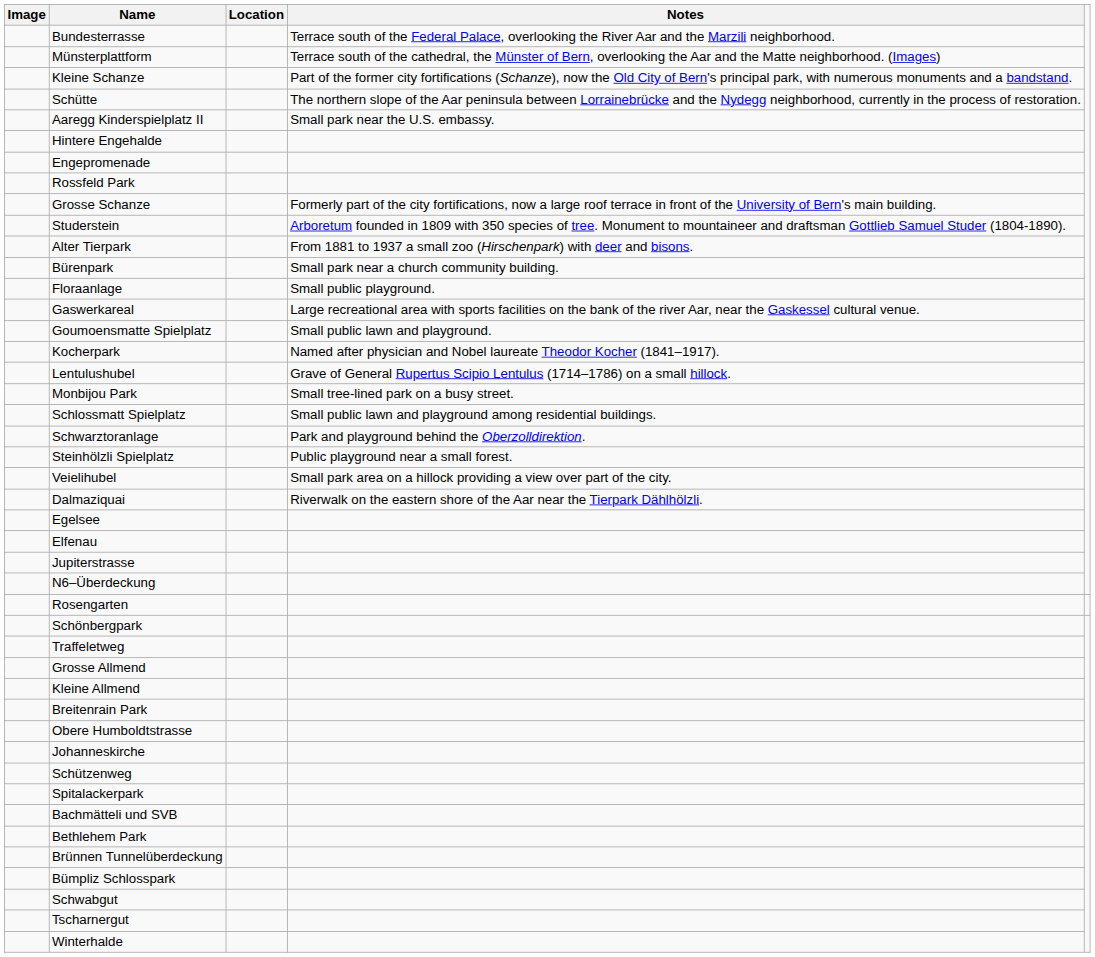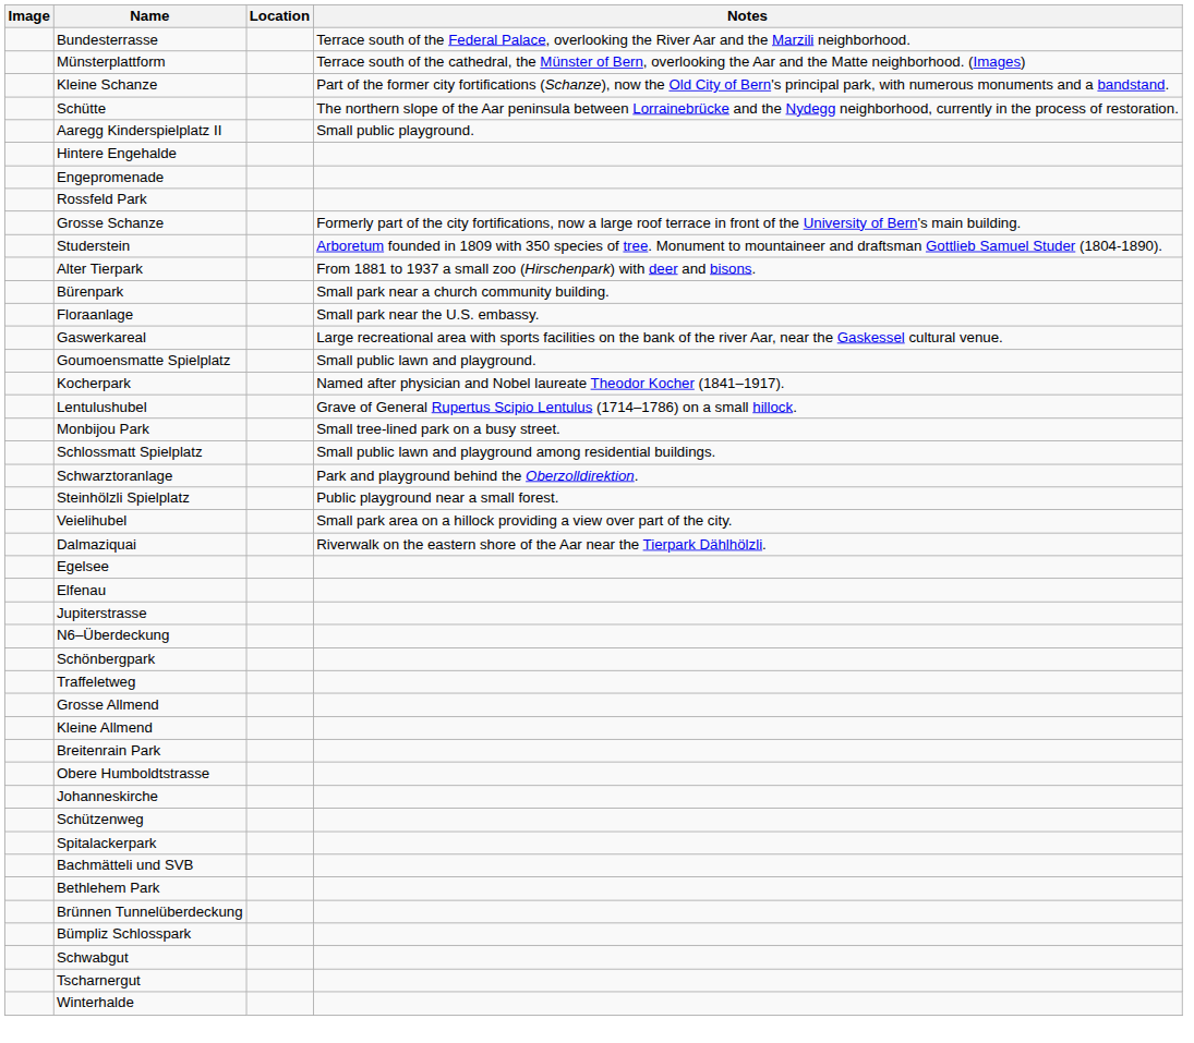 <table class="wikitable">
 <tr>
 <th>Image</th>
 <th>Name</th>
 <th>Location</th>
 <th>Notes</th>
 </tr>
 <tr>
 <td></td>
 <td>Bundesterrasse</td>
 <td></td>
 <td>Terrace south of the <a href='#'>Federal Palace</a>, overlooking the River Aar and the <a href='#'>Marzili</a> neighborhood.</td>
 </tr>
 <tr>
 <td></td>
 <td>Münsterplattform</td>
 <td></td>
 <td>Terrace south of the cathedral, the <a href='#'>Münster of Bern</a>, overlooking the Aar and the Matte neighborhood. (<a href='#'>Images</a>)</td>
 </tr>
 <tr>
 <td></td>
 <td>Kleine Schanze</td>
 <td></td>
 <td>Part of the former city fortifications (<em>Schanze</em>), now the <a href='#'>Old City of Bern</a>'s principal park, with numerous monuments and a <a href='#'>bandstand</a>.</td>
 </tr>
 <tr>
 <td></td>
 <td>Schütte</td>
 <td></td>
 <td>The northern slope of the Aar peninsula between <a href='#'>Lorrainebrücke</a> and the <a href='#'>Nydegg</a> neighborhood, currently in the process of restoration.</td>
 </tr>
 <tr>
 <td></td>
 <td>Aaregg Kinderspielplatz II</td>
 <td></td>
-<td>Small park near the U.S. embassy.</td>
+<td>Small public playground.</td>
 </tr>
 <tr>
 <td></td>
 <td>Hintere Engehalde</td>
 <td></td>
 <td></td>
 </tr>
 <tr>
 <td></td>
 <td>Engepromenade</td>
 <td></td>
 <td></td>
 </tr>
 <tr>
 <td></td>
 <td>Rossfeld Park</td>
 <td></td>
 <td></td>
 </tr>
 <tr>
 <td></td>
 <td>Grosse Schanze</td>
 <td></td>
 <td>Formerly part of the city fortifications, now a large roof terrace in front of the <a href='#'>University of Bern</a>'s main building.</td>
 </tr>
 <tr>
 <td></td>
 <td>Studerstein</td>
 <td></td>
 <td><a href='#'>Arboretum</a> founded in 1809 with 350 species of <a href='#'>tree</a>. Monument to mountaineer and draftsman <a href='#'>Gottlieb Samuel Studer</a> (1804-1890).</td>
 </tr>
 <tr>
 <td></td>
 <td>Alter Tierpark</td>
 <td></td>
 <td>From 1881 to 1937 a small zoo (<em>Hirschenpark</em>) with <a href='#'>deer</a> and <a href='#'>bisons</a>.</td>
 </tr>
 <tr>
 <td></td>
 <td>Bürenpark</td>
 <td></td>
 <td>Small park near a church community building.</td>
 </tr>
 <tr>
 <td></td>
 <td>Floraanlage</td>
 <td></td>
-<td>Small public playground.</td>
+<td>Small park near the U.S. embassy.</td>
 </tr>
 <tr>
 <td></td>
 <td>Gaswerkareal</td>
 <td></td>
 <td>Large recreational area with sports facilities on the bank of the river Aar, near the <a href='#'>Gaskessel</a> cultural venue.</td>
 </tr>
 <tr>
 <td></td>
 <td>Goumoensmatte Spielplatz</td>
 <td></td>
 <td>Small public lawn and playground.</td>
 </tr>
 <tr>
 <td></td>
 <td>Kocherpark</td>
 <td></td>
 <td>Named after physician and Nobel laureate <a href='#'>Theodor Kocher</a> (1841–1917).</td>
 </tr>
 <tr>
 <td></td>
 <td>Lentulushubel</td>
 <td></td>
 <td>Grave of General <a href='#'>Rupertus Scipio Lentulus</a> (1714–1786) on a small <a href='#'>hillock</a>.</td>
 </tr>
 <tr>
 <td></td>
 <td>Monbijou Park</td>
 <td></td>
 <td>Small tree-lined park on a busy street.</td>
 </tr>
 <tr>
 <td></td>
 <td>Schlossmatt Spielplatz</td>
 <td></td>
 <td>Small public lawn and playground among residential buildings.</td>
 </tr>
 <tr>
 <td></td>
 <td>Schwarztoranlage</td>
 <td></td>
 <td>Park and playground behind the <em><a href='#'>Oberzolldirektion</a></em>.</td>
 </tr>
 <tr>
 <td></td>
 <td>Steinhölzli Spielplatz</td>
 <td></td>
 <td>Public playground near a small forest.</td>
 </tr>
 <tr>
 <td></td>
 <td>Veielihubel</td>
 <td></td>
 <td>Small park area on a hillock providing a view over part of the city.</td>
 </tr>
 <tr>
 <td></td>
 <td>Dalmaziquai</td>
 <td></td>
 <td>Riverwalk on the eastern shore of the Aar near the <a href='#'>Tierpark Dählhölzli</a>.</td>
 </tr>
 <tr>
 <td></td>
 <td>Egelsee</td>
 <td></td>
 <td></td>
 </tr>
 <tr>
 <td></td>
 <td>Elfenau</td>
 <td></td>
 <td></td>
 </tr>
 <tr>
 <td></td>
 <td>Jupiterstrasse</td>
 <td></td>
 <td></td>
 </tr>
 <tr>
 <td></td>
 <td>N6–Überdeckung</td>
-<td></td>
-<td></td>
-</tr>
-<tr>
-<td></td>
-<td>Rosengarten</td>
-<td></td>
 <td></td>
 <td></td>
 </tr>
 <tr>
 <td></td>
 <td>Schönbergpark</td>
 <td></td>
 <td></td>
 </tr>
 <tr>
 <td></td>
 <td>Traffeletweg</td>
 <td></td>
 <td></td>
 </tr>
 <tr>
 <td></td>
 <td>Grosse Allmend</td>
 <td></td>
 <td></td>
 </tr>
 <tr>
 <td></td>
 <td>Kleine Allmend</td>
 <td></td>
 <td></td>
 </tr>
 <tr>
 <td></td>
 <td>Breitenrain Park</td>
 <td></td>
 <td></td>
 </tr>
 <tr>
 <td></td>
 <td>Obere Humboldtstrasse</td>
 <td></td>
 <td></td>
 </tr>
 <tr>
 <td></td>
 <td>Johanneskirche</td>
 <td></td>
 <td></td>
 </tr>
 <tr>
 <td></td>
 <td>Schützenweg</td>
 <td></td>
 <td></td>
 </tr>
 <tr>
 <td></td>
 <td>Spitalackerpark</td>
 <td></td>
 <td></td>
 </tr>
 <tr>
 <td></td>
 <td>Bachmätteli und SVB</td>
 <td></td>
 <td></td>
 </tr>
 <tr>
 <td></td>
 <td>Bethlehem Park</td>
 <td></td>
 <td></td>
 </tr>
 <tr>
 <td></td>
 <td>Brünnen Tunnelüberdeckung</td>
 <td></td>
 <td></td>
 </tr>
 <tr>
 <td></td>
 <td>Bümpliz Schlosspark</td>
 <td></td>
 <td></td>
 </tr>
 <tr>
 <td></td>
 <td>Schwabgut</td>
 <td></td>
 <td></td>
 </tr>
 <tr>
 <td></td>
 <td>Tscharnergut</td>
 <td></td>
 <td></td>
 </tr>
 <tr>
 <td></td>
 <td>Winterhalde</td>
 <td></td>
 <td></td>
 </tr>
 </table>
